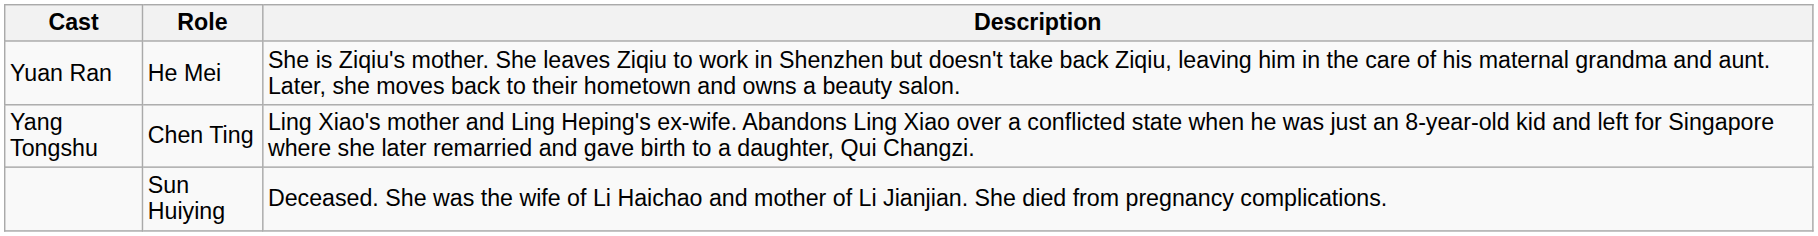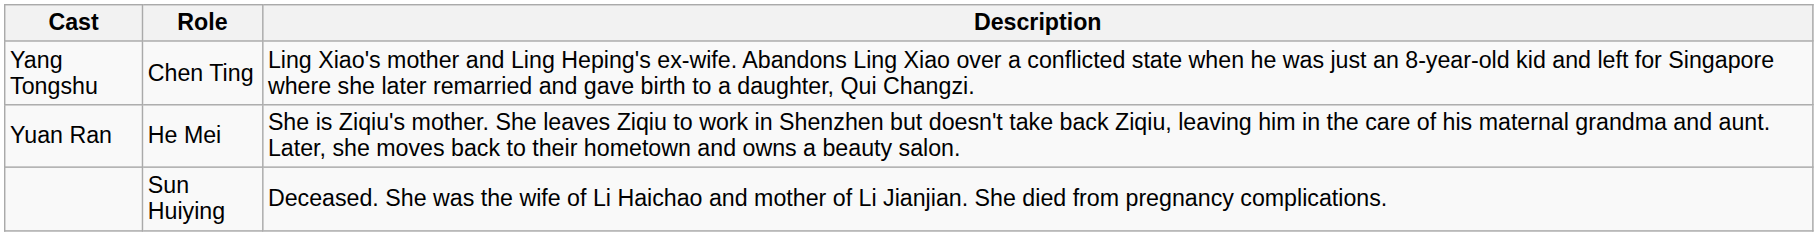 <table class="wikitable">
 <tr>
 <th>Cast</th>
 <th>Role</th>
 <th>Description</th>
 </tr>
 <tr>
+<td>Yang Tongshu</td>
+<td>Chen Ting</td>
+<td>Ling Xiao's mother and Ling Heping's ex-wife. Abandons Ling Xiao over a conflicted state when he was just an 8-year-old kid and left for Singapore where she later remarried and gave birth to a daughter, Qui Changzi.</td>
+</tr>
+<tr>
 <td>Yuan Ran</td>
 <td>He Mei</td>
 <td>She is Ziqiu's mother. She leaves Ziqiu to work in Shenzhen but doesn't take back Ziqiu, leaving him in the care of his maternal grandma and aunt. Later, she moves back to their hometown and owns a beauty salon.</td>
-</tr>
-<tr>
-<td>Yang Tongshu</td>
-<td>Chen Ting</td>
-<td>Ling Xiao's mother and Ling Heping's ex-wife. Abandons Ling Xiao over a conflicted state when he was just an 8-year-old kid and left for Singapore where she later remarried and gave birth to a daughter, Qui Changzi.</td>
 </tr>
 <tr>
 <td></td>
 <td>Sun Huiying</td>
 <td>Deceased. She was the wife of Li Haichao and mother of Li Jianjian. She died from pregnancy complications.</td>
 </tr>
 </table>
